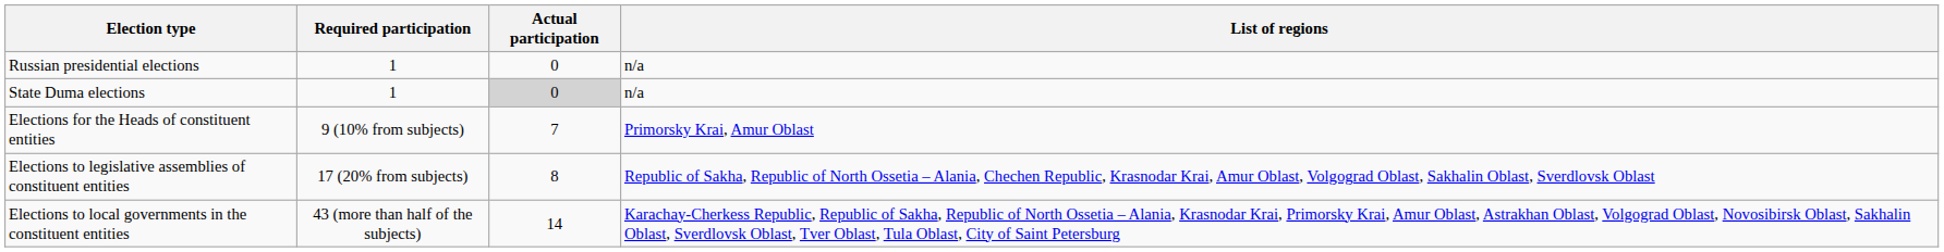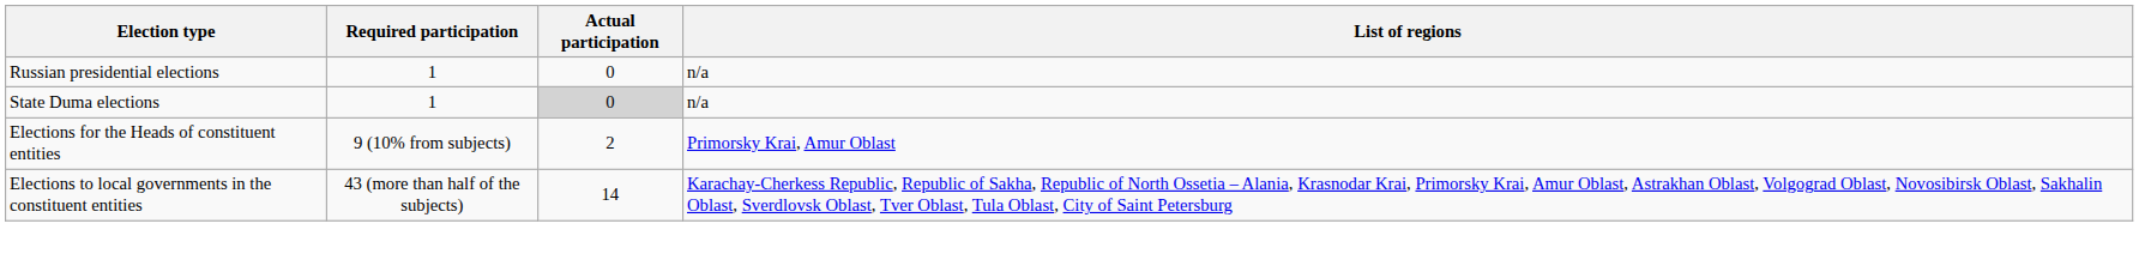 <table class="wikitable sortable" style="font-size: small; margin-bottom: 10px; text-align: left;">
 <tr>
 <th>Election type</th>
 <th>Required participation</th>
 <th>Actual participation</th>
 <th>List of regions</th>
 </tr>
 <tr>
 <td>Russian presidential elections</td>
 <td style="text-align: center;">1</td>
 <td style="text-align: center;">0</td>
 <td>n/a</td>
 </tr>
 <tr>
 <td>State Duma elections</td>
 <td style="text-align: center;">1</td>
 <td style="background: lightgrey; text-align: center;">0</td>
 <td>n/a</td>
 </tr>
 <tr>
 <td>Elections for the Heads of constituent entities</td>
 <td style="text-align: center;">9 (10% from subjects)</td>
-<td style="text-align: center;">7</td>
+<td style="text-align: center;">2</td>
 <td><a href='#'>Primorsky Krai</a>, <a href='#'>Amur Oblast</a></td>
-</tr>
-<tr>
-<td>Elections to legislative assemblies of constituent entities</td>
-<td style="text-align: center;">17 (20% from subjects)</td>
-<td style="text-align: center;">8</td>
-<td><a href='#'>Republic of Sakha</a>, <a href='#'>Republic of North Ossetia – Alania</a>, <a href='#'>Chechen Republic</a>, <a href='#'>Krasnodar Krai</a>, <a href='#'>Amur Oblast</a>, <a href='#'>Volgograd Oblast</a>, <a href='#'>Sakhalin Oblast</a>, <a href='#'>Sverdlovsk Oblast</a></td>
 </tr>
 <tr>
 <td>Elections to local governments in the constituent entities</td>
 <td style="text-align: center;">43 (more than half of the subjects)</td>
 <td style="text-align: center;">14</td>
 <td><a href='#'>Karachay-Cherkess Republic</a>, <a href='#'>Republic of Sakha</a>, <a href='#'>Republic of North Ossetia – Alania</a>, <a href='#'>Krasnodar Krai</a>, <a href='#'>Primorsky Krai</a>, <a href='#'>Amur Oblast</a>, <a href='#'>Astrakhan Oblast</a>, <a href='#'>Volgograd Oblast</a>, <a href='#'>Novosibirsk Oblast</a>, <a href='#'>Sakhalin Oblast</a>, <a href='#'>Sverdlovsk Oblast</a>, <a href='#'>Tver Oblast</a>, <a href='#'>Tula Oblast</a>, <a href='#'>City of Saint Petersburg</a></td>
 </tr>
 </table>
